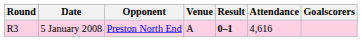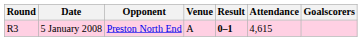 <table class="wikitable">
 <tr>
 <th>Round</th>
 <th>Date</th>
 <th>Opponent</th>
 <th>Venue</th>
 <th>Result</th>
 <th>Attendance</th>
 <th>Goalscorers</th>
 </tr>
 <tr style="background-color: #ffd0e3;">
 <td>R3</td>
 <td>5 January 2008</td>
 <td><a href='#'>Preston North End</a></td>
 <td>A</td>
 <td><strong>0–1</strong></td>
-<td>4,616</td>
+<td>4,615</td>
 <td></td>
 </tr>
 </table>
